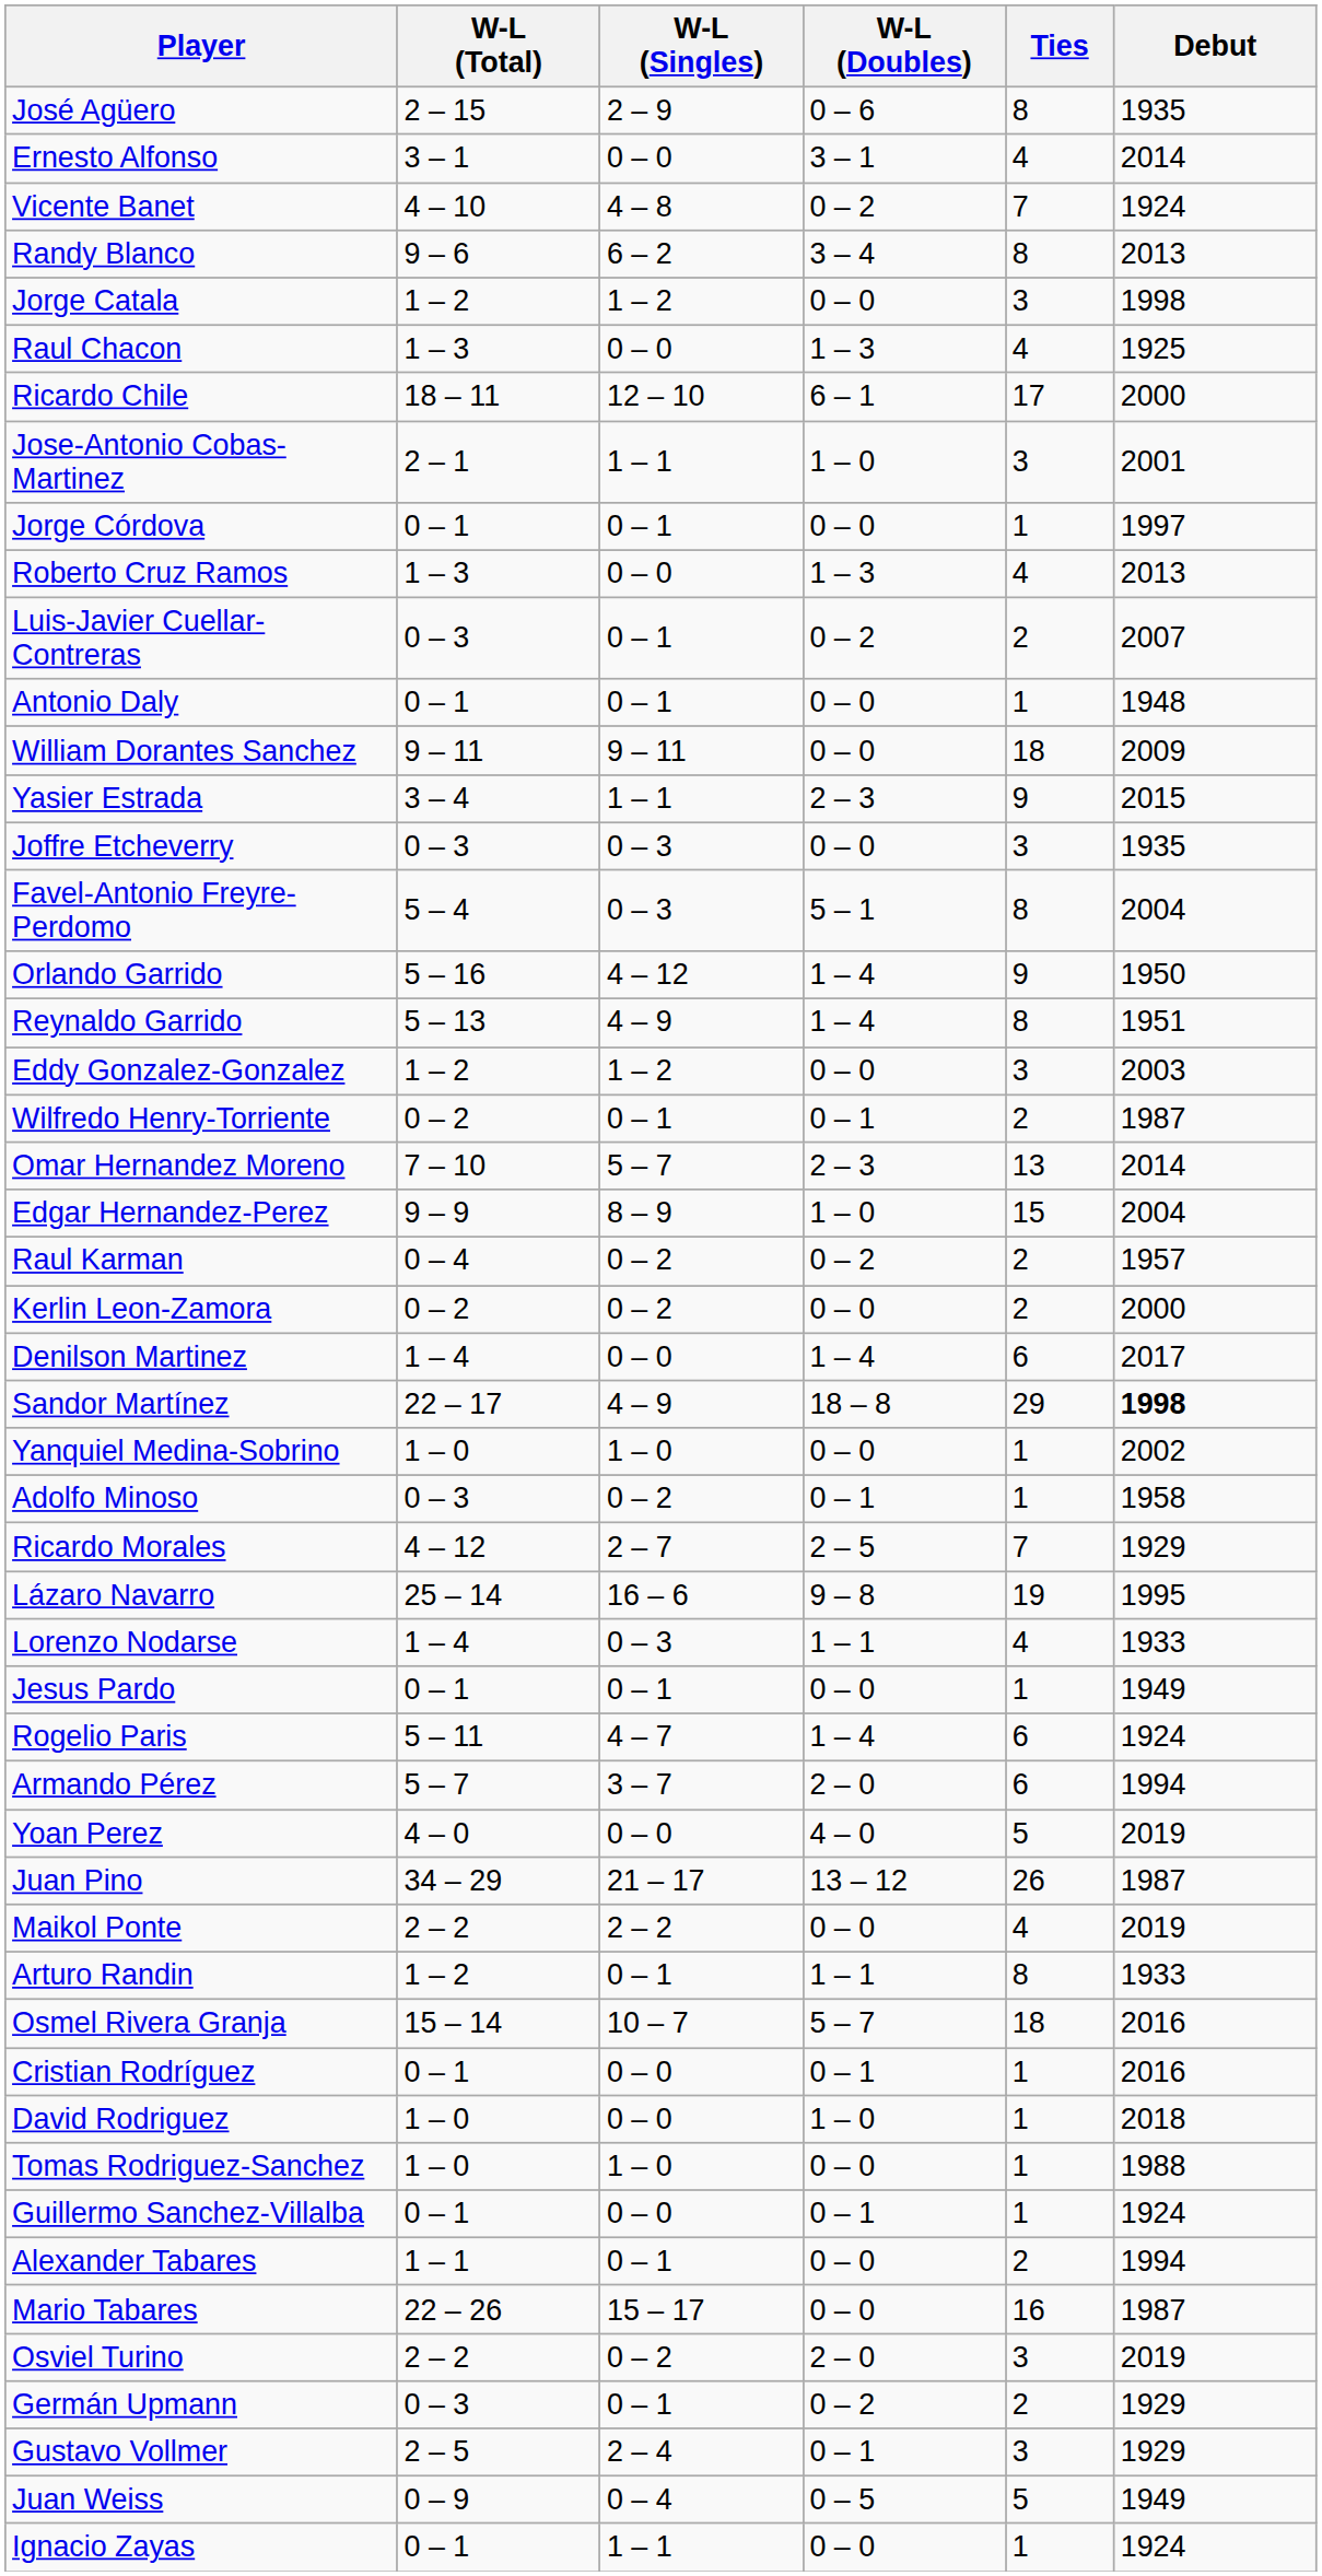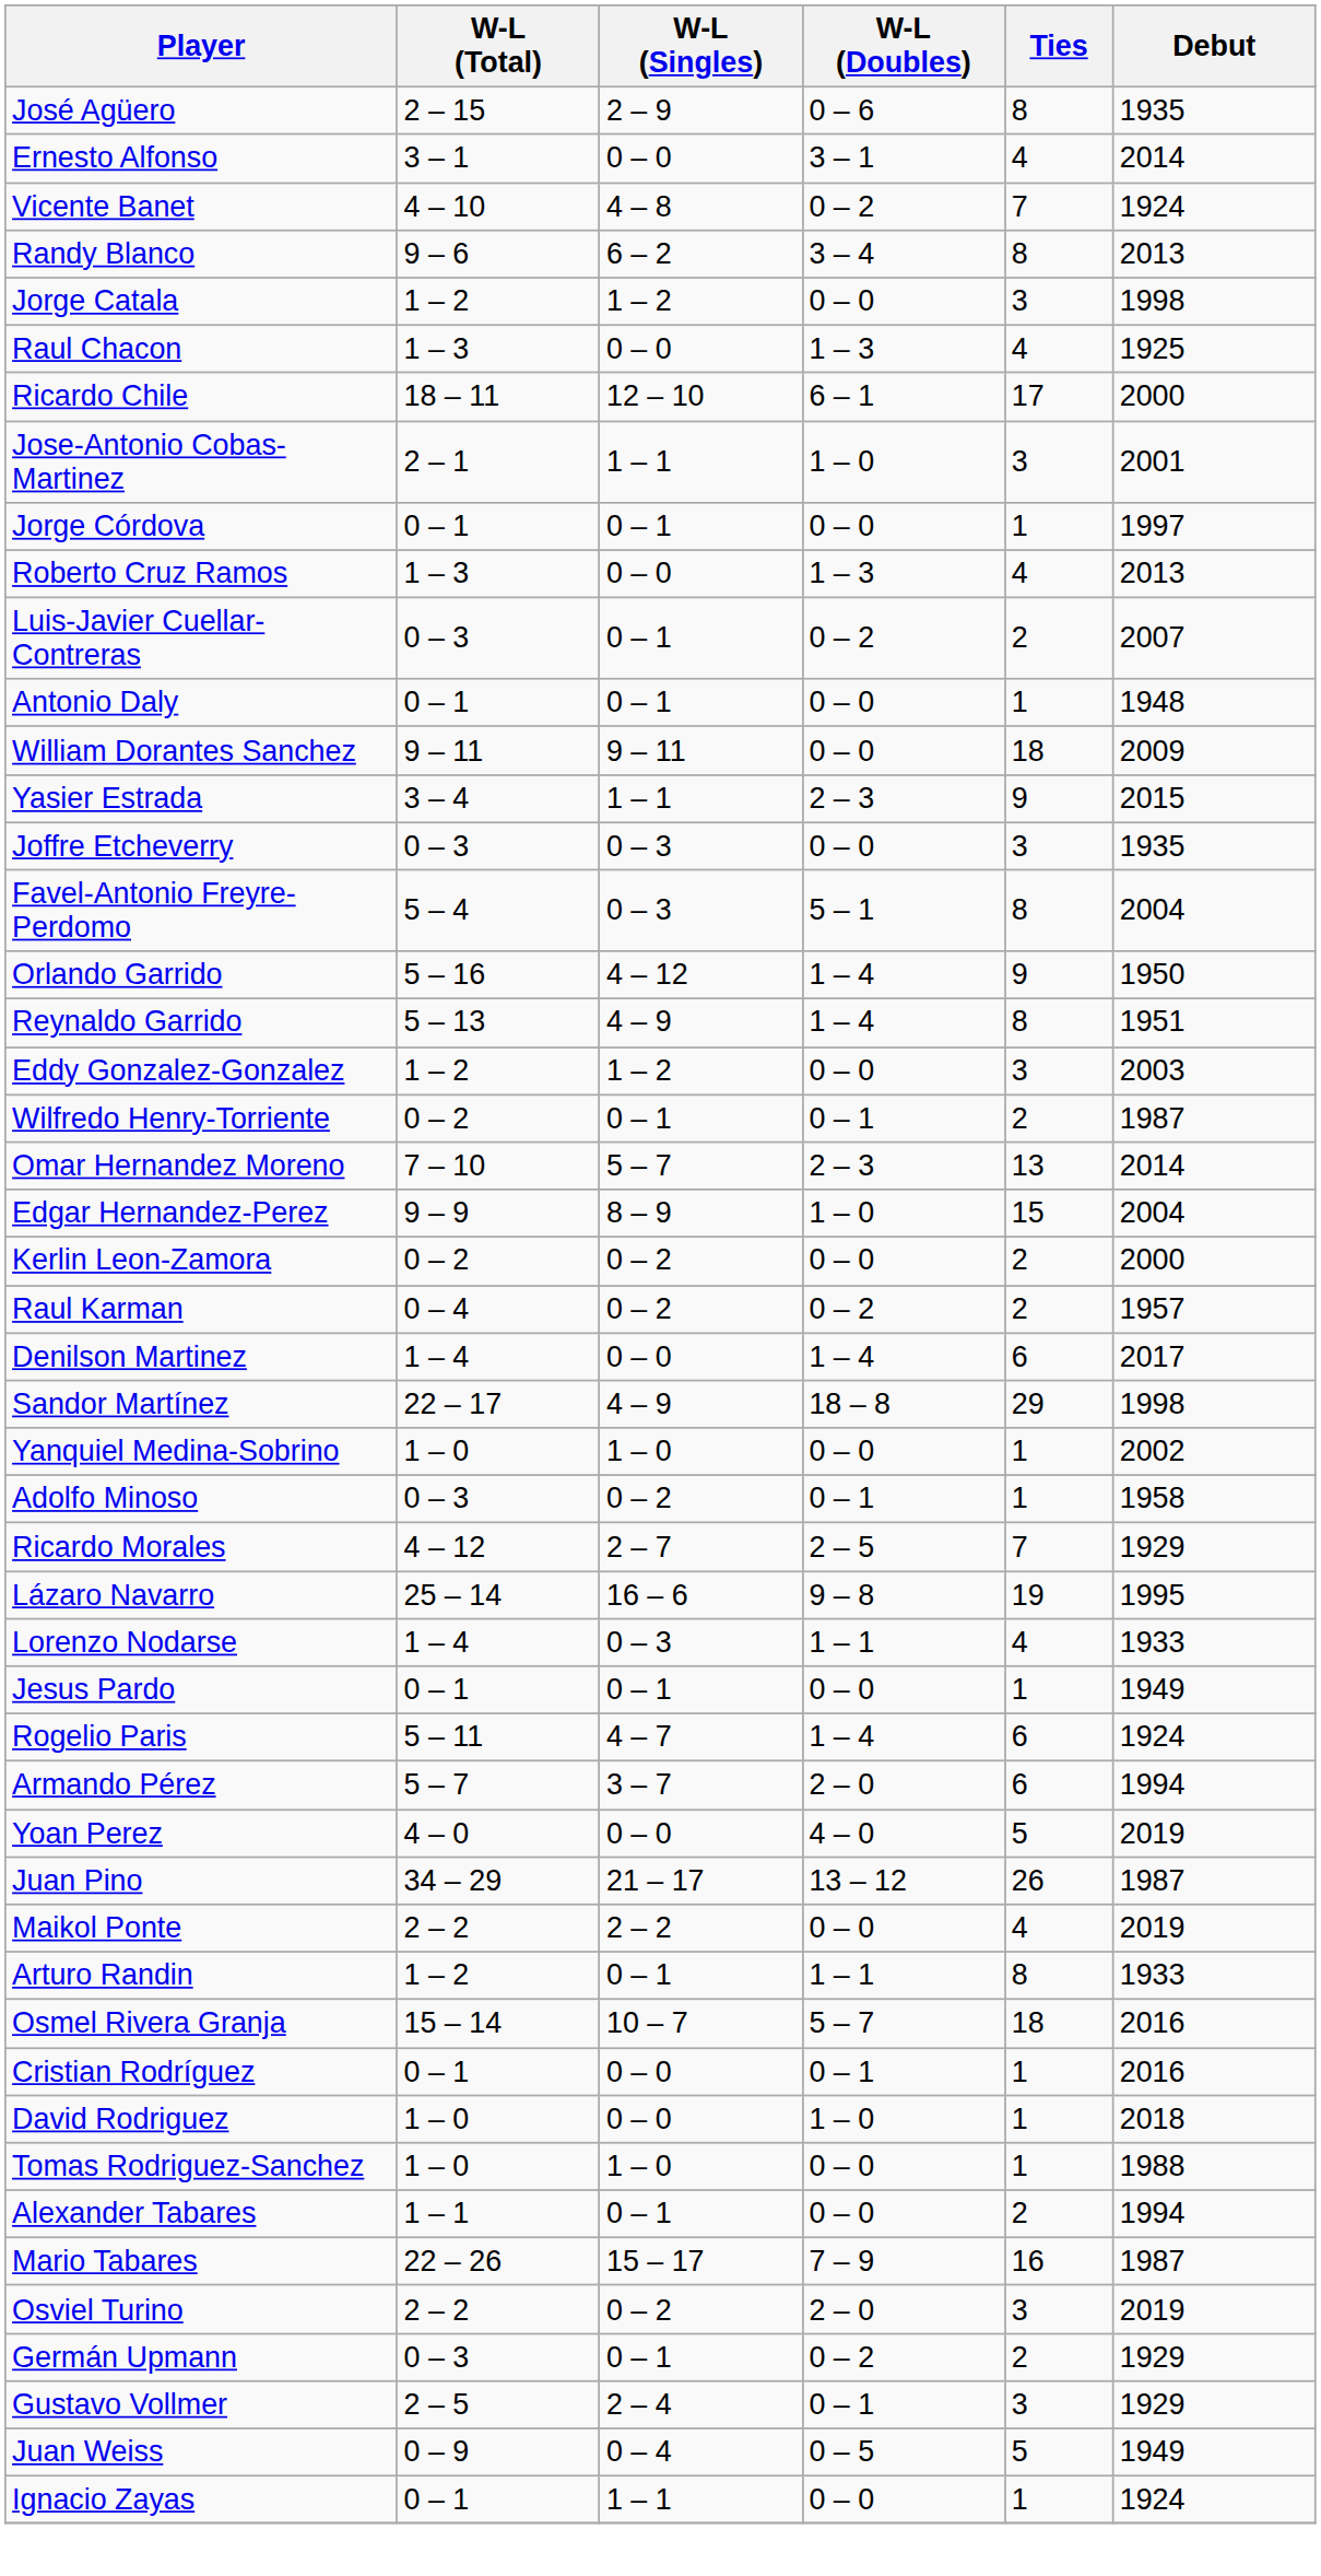 <table class="wikitable sortable" style=font-size:97%>
 <tr>
 <th width=200><a href='#'>Player</a></th>
 <th width=100>W-L<br>(Total)</th>
 <th width=100>W-L<br>(<a href='#'>Singles</a>)</th>
 <th width=100>W-L<br>(<a href='#'>Doubles</a>)</th>
 <th width=50><a href='#'>Ties</a></th>
 <th width=100>Debut</th>
 </tr>
 <tr>
 <td><a href='#'>José Agüero</a></td>
 <td>2 – 15</td>
 <td>2 – 9</td>
 <td>0 – 6</td>
 <td>8</td>
 <td>1935</td>
 </tr>
 <tr>
 <td><a href='#'>Ernesto Alfonso</a></td>
 <td>3 – 1</td>
 <td>0 – 0</td>
 <td>3 – 1</td>
 <td>4</td>
 <td>2014</td>
 </tr>
 <tr>
 <td><a href='#'>Vicente Banet</a></td>
 <td>4 – 10</td>
 <td>4 – 8</td>
 <td>0 – 2</td>
 <td>7</td>
 <td>1924</td>
 </tr>
 <tr>
 <td><a href='#'>Randy Blanco</a></td>
 <td>9 – 6</td>
 <td>6 – 2</td>
 <td>3 – 4</td>
 <td>8</td>
 <td>2013</td>
 </tr>
 <tr>
 <td><a href='#'>Jorge Catala</a></td>
 <td>1 – 2</td>
 <td>1 – 2</td>
 <td>0 – 0</td>
 <td>3</td>
 <td>1998</td>
 </tr>
 <tr>
 <td><a href='#'>Raul Chacon</a></td>
 <td>1 – 3</td>
 <td>0 – 0</td>
 <td>1 – 3</td>
 <td>4</td>
 <td>1925</td>
 </tr>
 <tr>
 <td><a href='#'>Ricardo Chile</a></td>
 <td>18 – 11</td>
 <td>12 – 10</td>
 <td>6 – 1</td>
 <td>17</td>
 <td>2000</td>
 </tr>
 <tr>
 <td><a href='#'>Jose-Antonio Cobas-Martinez</a></td>
 <td>2 – 1</td>
 <td>1 – 1</td>
 <td>1 – 0</td>
 <td>3</td>
 <td>2001</td>
 </tr>
 <tr>
 <td><a href='#'>Jorge Córdova</a></td>
 <td>0 – 1</td>
 <td>0 – 1</td>
 <td>0 – 0</td>
 <td>1</td>
 <td>1997</td>
 </tr>
 <tr>
 <td><a href='#'>Roberto Cruz Ramos</a></td>
 <td>1 – 3</td>
 <td>0 – 0</td>
 <td>1 – 3</td>
 <td>4</td>
 <td>2013</td>
 </tr>
 <tr>
 <td><a href='#'>Luis-Javier Cuellar-Contreras</a></td>
 <td>0 – 3</td>
 <td>0 – 1</td>
 <td>0 – 2</td>
 <td>2</td>
 <td>2007</td>
 </tr>
 <tr>
 <td><a href='#'>Antonio Daly</a></td>
 <td>0 – 1</td>
 <td>0 – 1</td>
 <td>0 – 0</td>
 <td>1</td>
 <td>1948</td>
 </tr>
 <tr>
 <td><a href='#'>William Dorantes Sanchez</a></td>
 <td>9 – 11</td>
 <td>9 – 11</td>
 <td>0 – 0</td>
 <td>18</td>
 <td>2009</td>
 </tr>
 <tr>
 <td><a href='#'>Yasier Estrada</a></td>
 <td>3 – 4</td>
 <td>1 – 1</td>
 <td>2 – 3</td>
 <td>9</td>
 <td>2015</td>
 </tr>
 <tr>
 <td><a href='#'>Joffre Etcheverry</a></td>
 <td>0 – 3</td>
 <td>0 – 3</td>
 <td>0 – 0</td>
 <td>3</td>
 <td>1935</td>
 </tr>
 <tr>
 <td><a href='#'>Favel-Antonio Freyre-Perdomo</a></td>
 <td>5 – 4</td>
 <td>0 – 3</td>
 <td>5 – 1</td>
 <td>8</td>
 <td>2004</td>
 </tr>
 <tr>
 <td><a href='#'>Orlando Garrido</a></td>
 <td>5 – 16</td>
 <td>4 – 12</td>
 <td>1 – 4</td>
 <td>9</td>
 <td>1950</td>
 </tr>
 <tr>
 <td><a href='#'>Reynaldo Garrido</a></td>
 <td>5 – 13</td>
 <td>4 – 9</td>
 <td>1 – 4</td>
 <td>8</td>
 <td>1951</td>
 </tr>
 <tr>
 <td><a href='#'>Eddy Gonzalez-Gonzalez</a></td>
 <td>1 – 2</td>
 <td>1 – 2</td>
 <td>0 – 0</td>
 <td>3</td>
 <td>2003</td>
 </tr>
 <tr>
 <td><a href='#'>Wilfredo Henry-Torriente</a></td>
 <td>0 – 2</td>
 <td>0 – 1</td>
 <td>0 – 1</td>
 <td>2</td>
 <td>1987</td>
 </tr>
 <tr>
 <td><a href='#'>Omar Hernandez Moreno</a></td>
 <td>7 – 10</td>
 <td>5 – 7</td>
 <td>2 – 3</td>
 <td>13</td>
 <td>2014</td>
 </tr>
 <tr>
 <td><a href='#'>Edgar Hernandez-Perez</a></td>
 <td>9 – 9</td>
 <td>8 – 9</td>
 <td>1 – 0</td>
 <td>15</td>
 <td>2004</td>
 </tr>
 <tr>
+<td><a href='#'>Kerlin Leon-Zamora</a></td>
+<td>0 – 2</td>
+<td>0 – 2</td>
+<td>0 – 0</td>
+<td>2</td>
+<td>2000</td>
+</tr>
+<tr>
 <td><a href='#'>Raul Karman</a></td>
 <td>0 – 4</td>
 <td>0 – 2</td>
 <td>0 – 2</td>
 <td>2</td>
 <td>1957</td>
-</tr>
-<tr>
-<td><a href='#'>Kerlin Leon-Zamora</a></td>
-<td>0 – 2</td>
-<td>0 – 2</td>
-<td>0 – 0</td>
-<td>2</td>
-<td>2000</td>
 </tr>
 <tr>
 <td><a href='#'>Denilson Martinez</a></td>
 <td>1 – 4</td>
 <td>0 – 0</td>
 <td>1 – 4</td>
 <td>6</td>
 <td>2017</td>
 </tr>
 <tr>
 <td><a href='#'>Sandor Martínez</a></td>
 <td>22 – 17</td>
 <td>4 – 9</td>
 <td>18 – 8</td>
 <td>29</td>
-<td><strong>1998</strong></td>
+<td>1998</td>
 </tr>
 <tr>
 <td><a href='#'>Yanquiel Medina-Sobrino</a></td>
 <td>1 – 0</td>
 <td>1 – 0</td>
 <td>0 – 0</td>
 <td>1</td>
 <td>2002</td>
 </tr>
 <tr>
 <td><a href='#'>Adolfo Minoso</a></td>
 <td>0 – 3</td>
 <td>0 – 2</td>
 <td>0 – 1</td>
 <td>1</td>
 <td>1958</td>
 </tr>
 <tr>
 <td><a href='#'>Ricardo Morales</a></td>
 <td>4 – 12</td>
 <td>2 – 7</td>
 <td>2 – 5</td>
 <td>7</td>
 <td>1929</td>
 </tr>
 <tr>
 <td><a href='#'>Lázaro Navarro</a></td>
 <td>25 – 14</td>
 <td>16 – 6</td>
 <td>9 – 8</td>
 <td>19</td>
 <td>1995</td>
 </tr>
 <tr>
 <td><a href='#'>Lorenzo Nodarse</a></td>
 <td>1 – 4</td>
 <td>0 – 3</td>
 <td>1 – 1</td>
 <td>4</td>
 <td>1933</td>
 </tr>
 <tr>
 <td><a href='#'>Jesus Pardo</a></td>
 <td>0 – 1</td>
 <td>0 – 1</td>
 <td>0 – 0</td>
 <td>1</td>
 <td>1949</td>
 </tr>
 <tr>
 <td><a href='#'>Rogelio Paris</a></td>
 <td>5 – 11</td>
 <td>4 – 7</td>
 <td>1 – 4</td>
 <td>6</td>
 <td>1924</td>
 </tr>
 <tr>
 <td><a href='#'>Armando Pérez</a></td>
 <td>5 – 7</td>
 <td>3 – 7</td>
 <td>2 – 0</td>
 <td>6</td>
 <td>1994</td>
 </tr>
 <tr>
 <td><a href='#'>Yoan Perez</a></td>
 <td>4 – 0</td>
 <td>0 – 0</td>
 <td>4 – 0</td>
 <td>5</td>
 <td>2019</td>
 </tr>
 <tr>
 <td><a href='#'>Juan Pino</a></td>
 <td>34 – 29</td>
 <td>21 – 17</td>
 <td>13 – 12</td>
 <td>26</td>
 <td>1987</td>
 </tr>
 <tr>
 <td><a href='#'>Maikol Ponte</a></td>
 <td>2 – 2</td>
 <td>2 – 2</td>
 <td>0 – 0</td>
 <td>4</td>
 <td>2019</td>
 </tr>
 <tr>
 <td><a href='#'>Arturo Randin</a></td>
 <td>1 – 2</td>
 <td>0 – 1</td>
 <td>1 – 1</td>
 <td>8</td>
 <td>1933</td>
 </tr>
 <tr>
 <td><a href='#'>Osmel Rivera Granja</a></td>
 <td>15 – 14</td>
 <td>10 – 7</td>
 <td>5 – 7</td>
 <td>18</td>
 <td>2016</td>
 </tr>
 <tr>
 <td><a href='#'>Cristian Rodríguez</a></td>
 <td>0 – 1</td>
 <td>0 – 0</td>
 <td>0 – 1</td>
 <td>1</td>
 <td>2016</td>
 </tr>
 <tr>
 <td><a href='#'>David Rodriguez</a></td>
 <td>1 – 0</td>
 <td>0 – 0</td>
 <td>1 – 0</td>
 <td>1</td>
 <td>2018</td>
 </tr>
 <tr>
 <td><a href='#'>Tomas Rodriguez-Sanchez</a></td>
 <td>1 – 0</td>
 <td>1 – 0</td>
 <td>0 – 0</td>
 <td>1</td>
 <td>1988</td>
 </tr>
 <tr>
-<td><a href='#'>Guillermo Sanchez-Villalba</a></td>
-<td>0 – 1</td>
-<td>0 – 0</td>
-<td>0 – 1</td>
-<td>1</td>
-<td>1924</td>
-</tr>
-<tr>
 <td><a href='#'>Alexander Tabares</a></td>
 <td>1 – 1</td>
 <td>0 – 1</td>
 <td>0 – 0</td>
 <td>2</td>
 <td>1994</td>
 </tr>
 <tr>
 <td><a href='#'>Mario Tabares</a></td>
 <td>22 – 26</td>
 <td>15 – 17</td>
-<td>0 – 0</td>
+<td>7 – 9</td>
 <td>16</td>
 <td>1987</td>
 </tr>
 <tr>
 <td><a href='#'>Osviel Turino</a></td>
 <td>2 – 2</td>
 <td>0 – 2</td>
 <td>2 – 0</td>
 <td>3</td>
 <td>2019</td>
 </tr>
 <tr>
 <td><a href='#'>Germán Upmann</a></td>
 <td>0 – 3</td>
 <td>0 – 1</td>
 <td>0 – 2</td>
 <td>2</td>
 <td>1929</td>
 </tr>
 <tr>
 <td><a href='#'>Gustavo Vollmer</a></td>
 <td>2 – 5</td>
 <td>2 – 4</td>
 <td>0 – 1</td>
 <td>3</td>
 <td>1929</td>
 </tr>
 <tr>
 <td><a href='#'>Juan Weiss</a></td>
 <td>0 – 9</td>
 <td>0 – 4</td>
 <td>0 – 5</td>
 <td>5</td>
 <td>1949</td>
 </tr>
 <tr>
 <td><a href='#'>Ignacio Zayas</a></td>
 <td>0 – 1</td>
 <td>1 – 1</td>
 <td>0 – 0</td>
 <td>1</td>
 <td>1924</td>
 </tr>
 <tr>
 </tr>
 </table>
